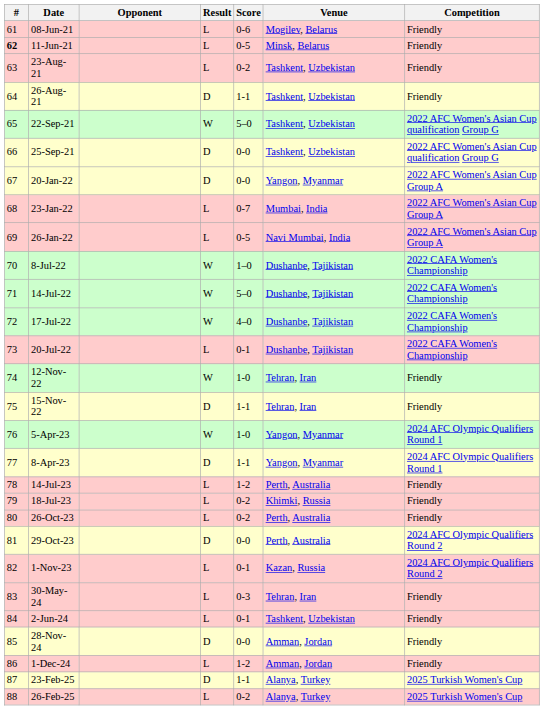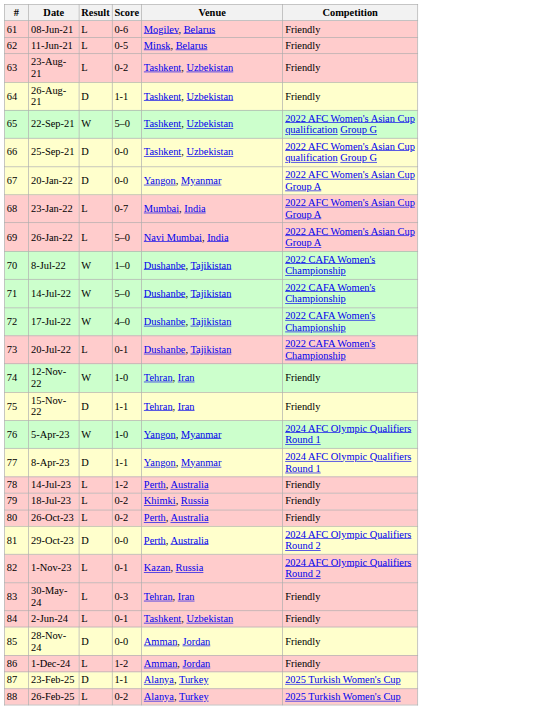 <table class="wikitable">
 <tr>
 <th width=30>#</th>
 <th width=70>Date</th>
-<th width=180>Opponent</th>
 <th>Result</th>
 <th>Score</th>
 <th width=210>Venue</th>
 <th width=200>Competition</th>
 </tr>
 <tr bgcolor=#FFCCCC>
 <td>61</td>
 <td>08-Jun-21</td>
-<td></td>
 <td>L</td>
 <td>0-6</td>
 <td><a href='#'>Mogilev</a>, <a href='#'>Belarus</a></td>
 <td>Friendly</td>
 </tr>
 <tr bgcolor=#FFCCCC>
-<td><strong>62</strong></td>
+<td>62</td>
 <td>11-Jun-21</td>
-<td></td>
 <td>L</td>
 <td>0-5</td>
 <td><a href='#'>Minsk</a>, <a href='#'>Belarus</a></td>
 <td>Friendly</td>
 </tr>
 <tr bgcolor=#FFCCCC>
 <td>63</td>
 <td>23-Aug-21</td>
-<td></td>
 <td>L</td>
 <td>0-2</td>
 <td><a href='#'>Tashkent</a>, <a href='#'>Uzbekistan</a></td>
 <td>Friendly</td>
 </tr>
 <tr bgcolor=#FFFFCC>
 <td>64</td>
 <td>26-Aug-21</td>
-<td></td>
 <td>D</td>
 <td>1-1</td>
 <td><a href='#'>Tashkent</a>, <a href='#'>Uzbekistan</a></td>
 <td>Friendly</td>
 </tr>
 <tr bgcolor=#CCFFCC>
 <td>65</td>
 <td>22-Sep-21</td>
-<td></td>
 <td>W</td>
 <td>5–0</td>
 <td><a href='#'>Tashkent</a>, <a href='#'>Uzbekistan</a></td>
 <td><a href='#'>2022 AFC Women's Asian Cup qualification</a> <a href='#'>Group G</a></td>
 </tr>
 <tr bgcolor=#FFFFCC>
 <td>66</td>
 <td>25-Sep-21</td>
-<td></td>
 <td>D</td>
 <td>0-0</td>
 <td><a href='#'>Tashkent</a>, <a href='#'>Uzbekistan</a></td>
 <td><a href='#'>2022 AFC Women's Asian Cup qualification</a> <a href='#'>Group G</a></td>
 </tr>
 <tr bgcolor=#FFFFCC>
 <td>67</td>
 <td>20-Jan-22</td>
-<td></td>
 <td>D</td>
 <td>0-0</td>
 <td><a href='#'>Yangon</a>, <a href='#'>Myanmar</a></td>
 <td><a href='#'>2022 AFC Women's Asian Cup</a> <a href='#'>Group A</a></td>
 </tr>
 <tr bgcolor=#FFCCCC>
 <td>68</td>
 <td>23-Jan-22</td>
-<td></td>
 <td>L</td>
 <td>0-7</td>
 <td><a href='#'>Mumbai</a>, <a href='#'>India</a></td>
 <td><a href='#'>2022 AFC Women's Asian Cup</a> <a href='#'>Group A</a></td>
 </tr>
 <tr bgcolor=#FFCCCC>
 <td>69</td>
 <td>26-Jan-22</td>
-<td></td>
 <td>L</td>
-<td>0-5</td>
+<td>5–0</td>
 <td><a href='#'>Navi Mumbai</a>, <a href='#'>India</a></td>
 <td><a href='#'>2022 AFC Women's Asian Cup</a> <a href='#'>Group A</a></td>
 </tr>
 <tr bgcolor=#CCFFCC>
 <td>70</td>
 <td>8-Jul-22</td>
-<td></td>
 <td>W</td>
 <td>1–0</td>
 <td><a href='#'>Dushanbe</a>, <a href='#'>Tajikistan</a></td>
 <td><a href='#'>2022 CAFA Women's Championship</a></td>
 </tr>
 <tr bgcolor=#CCFFCC>
 <td>71</td>
 <td>14-Jul-22</td>
-<td></td>
 <td>W</td>
 <td>5–0</td>
 <td><a href='#'>Dushanbe</a>, <a href='#'>Tajikistan</a></td>
 <td><a href='#'>2022 CAFA Women's Championship</a></td>
 </tr>
 <tr bgcolor=#CCFFCC>
 <td>72</td>
 <td>17-Jul-22</td>
-<td></td>
 <td>W</td>
 <td>4–0</td>
 <td><a href='#'>Dushanbe</a>, <a href='#'>Tajikistan</a></td>
 <td><a href='#'>2022 CAFA Women's Championship</a></td>
 </tr>
 <tr bgcolor=#FFCCCC>
 <td>73</td>
 <td>20-Jul-22</td>
-<td></td>
 <td>L</td>
 <td>0-1</td>
 <td><a href='#'>Dushanbe</a>, <a href='#'>Tajikistan</a></td>
 <td><a href='#'>2022 CAFA Women's Championship</a></td>
 </tr>
 <tr bgcolor=#CCFFCC>
 <td>74</td>
 <td>12-Nov-22</td>
-<td></td>
 <td>W</td>
 <td>1-0</td>
 <td><a href='#'>Tehran</a>, <a href='#'>Iran</a></td>
 <td>Friendly</td>
 </tr>
 <tr bgcolor=#FFFFCC>
 <td>75</td>
 <td>15-Nov-22</td>
-<td></td>
 <td>D</td>
 <td>1-1</td>
 <td><a href='#'>Tehran</a>, <a href='#'>Iran</a></td>
 <td>Friendly</td>
 </tr>
 <tr bgcolor=#CCFFCC>
 <td>76</td>
 <td>5-Apr-23</td>
-<td></td>
 <td>W</td>
 <td>1-0</td>
 <td><a href='#'>Yangon</a>, <a href='#'>Myanmar</a></td>
 <td><a href='#'>2024 AFC Olympic Qualifiers Round 1</a></td>
 </tr>
 <tr bgcolor=#FFFFCC>
 <td>77</td>
 <td>8-Apr-23</td>
-<td></td>
 <td>D</td>
 <td>1-1</td>
 <td><a href='#'>Yangon</a>, <a href='#'>Myanmar</a></td>
 <td><a href='#'>2024 AFC Olympic Qualifiers Round 1</a></td>
 </tr>
 <tr bgcolor=#FFCCCC>
 <td>78</td>
 <td>14-Jul-23</td>
-<td></td>
 <td>L</td>
 <td>1-2</td>
 <td><a href='#'>Perth</a>, <a href='#'>Australia</a></td>
 <td>Friendly</td>
 </tr>
 <tr bgcolor=#FFCCCC>
 <td>79</td>
 <td>18-Jul-23</td>
-<td></td>
 <td>L</td>
 <td>0-2</td>
 <td><a href='#'>Khimki</a>, <a href='#'>Russia</a></td>
 <td>Friendly</td>
 </tr>
 <tr bgcolor=#FFCCCC>
 <td>80</td>
 <td>26-Oct-23</td>
-<td></td>
 <td>L</td>
 <td>0-2</td>
 <td><a href='#'>Perth</a>, <a href='#'>Australia</a></td>
 <td>Friendly</td>
 </tr>
 <tr bgcolor=#FFFFCC>
 <td>81</td>
 <td>29-Oct-23</td>
-<td></td>
 <td>D</td>
 <td>0-0</td>
 <td><a href='#'>Perth</a>, <a href='#'>Australia</a></td>
 <td><a href='#'>2024 AFC Olympic Qualifiers Round 2</a></td>
 </tr>
 <tr bgcolor=#FFCCCC>
 <td>82</td>
 <td>1-Nov-23</td>
-<td></td>
 <td>L</td>
 <td>0-1</td>
 <td><a href='#'>Kazan</a>, <a href='#'>Russia</a></td>
 <td><a href='#'>2024 AFC Olympic Qualifiers Round 2</a></td>
 </tr>
 <tr bgcolor=#FFCCCC>
 <td>83</td>
 <td>30-May-24</td>
-<td></td>
 <td>L</td>
 <td>0-3</td>
 <td><a href='#'>Tehran</a>, <a href='#'>Iran</a></td>
 <td>Friendly</td>
 </tr>
 <tr bgcolor=#FFCCCC>
 <td>84</td>
 <td>2-Jun-24</td>
-<td></td>
 <td>L</td>
 <td>0-1</td>
 <td><a href='#'>Tashkent</a>, <a href='#'>Uzbekistan</a></td>
 <td>Friendly</td>
 </tr>
 <tr bgcolor=#FFFFCC>
 <td>85</td>
 <td>28-Nov-24</td>
-<td></td>
 <td>D</td>
 <td>0-0</td>
 <td><a href='#'>Amman</a>, <a href='#'>Jordan</a></td>
 <td>Friendly</td>
 </tr>
 <tr bgcolor=#FFCCCC>
 <td>86</td>
 <td>1-Dec-24</td>
-<td></td>
 <td>L</td>
 <td>1-2</td>
 <td><a href='#'>Amman</a>, <a href='#'>Jordan</a></td>
 <td>Friendly</td>
 </tr>
 <tr bgcolor=#FFFFCC>
 <td>87</td>
 <td>23-Feb-25</td>
-<td></td>
 <td>D</td>
 <td>1-1</td>
 <td><a href='#'>Alanya</a>, <a href='#'>Turkey</a></td>
 <td><a href='#'>2025 Turkish Women's Cup</a></td>
 </tr>
 <tr bgcolor=#FFCCCC>
 <td>88</td>
 <td>26-Feb-25</td>
-<td></td>
 <td>L</td>
 <td>0-2</td>
 <td><a href='#'>Alanya</a>, <a href='#'>Turkey</a></td>
 <td><a href='#'>2025 Turkish Women's Cup</a></td>
 </tr>
 </table>
